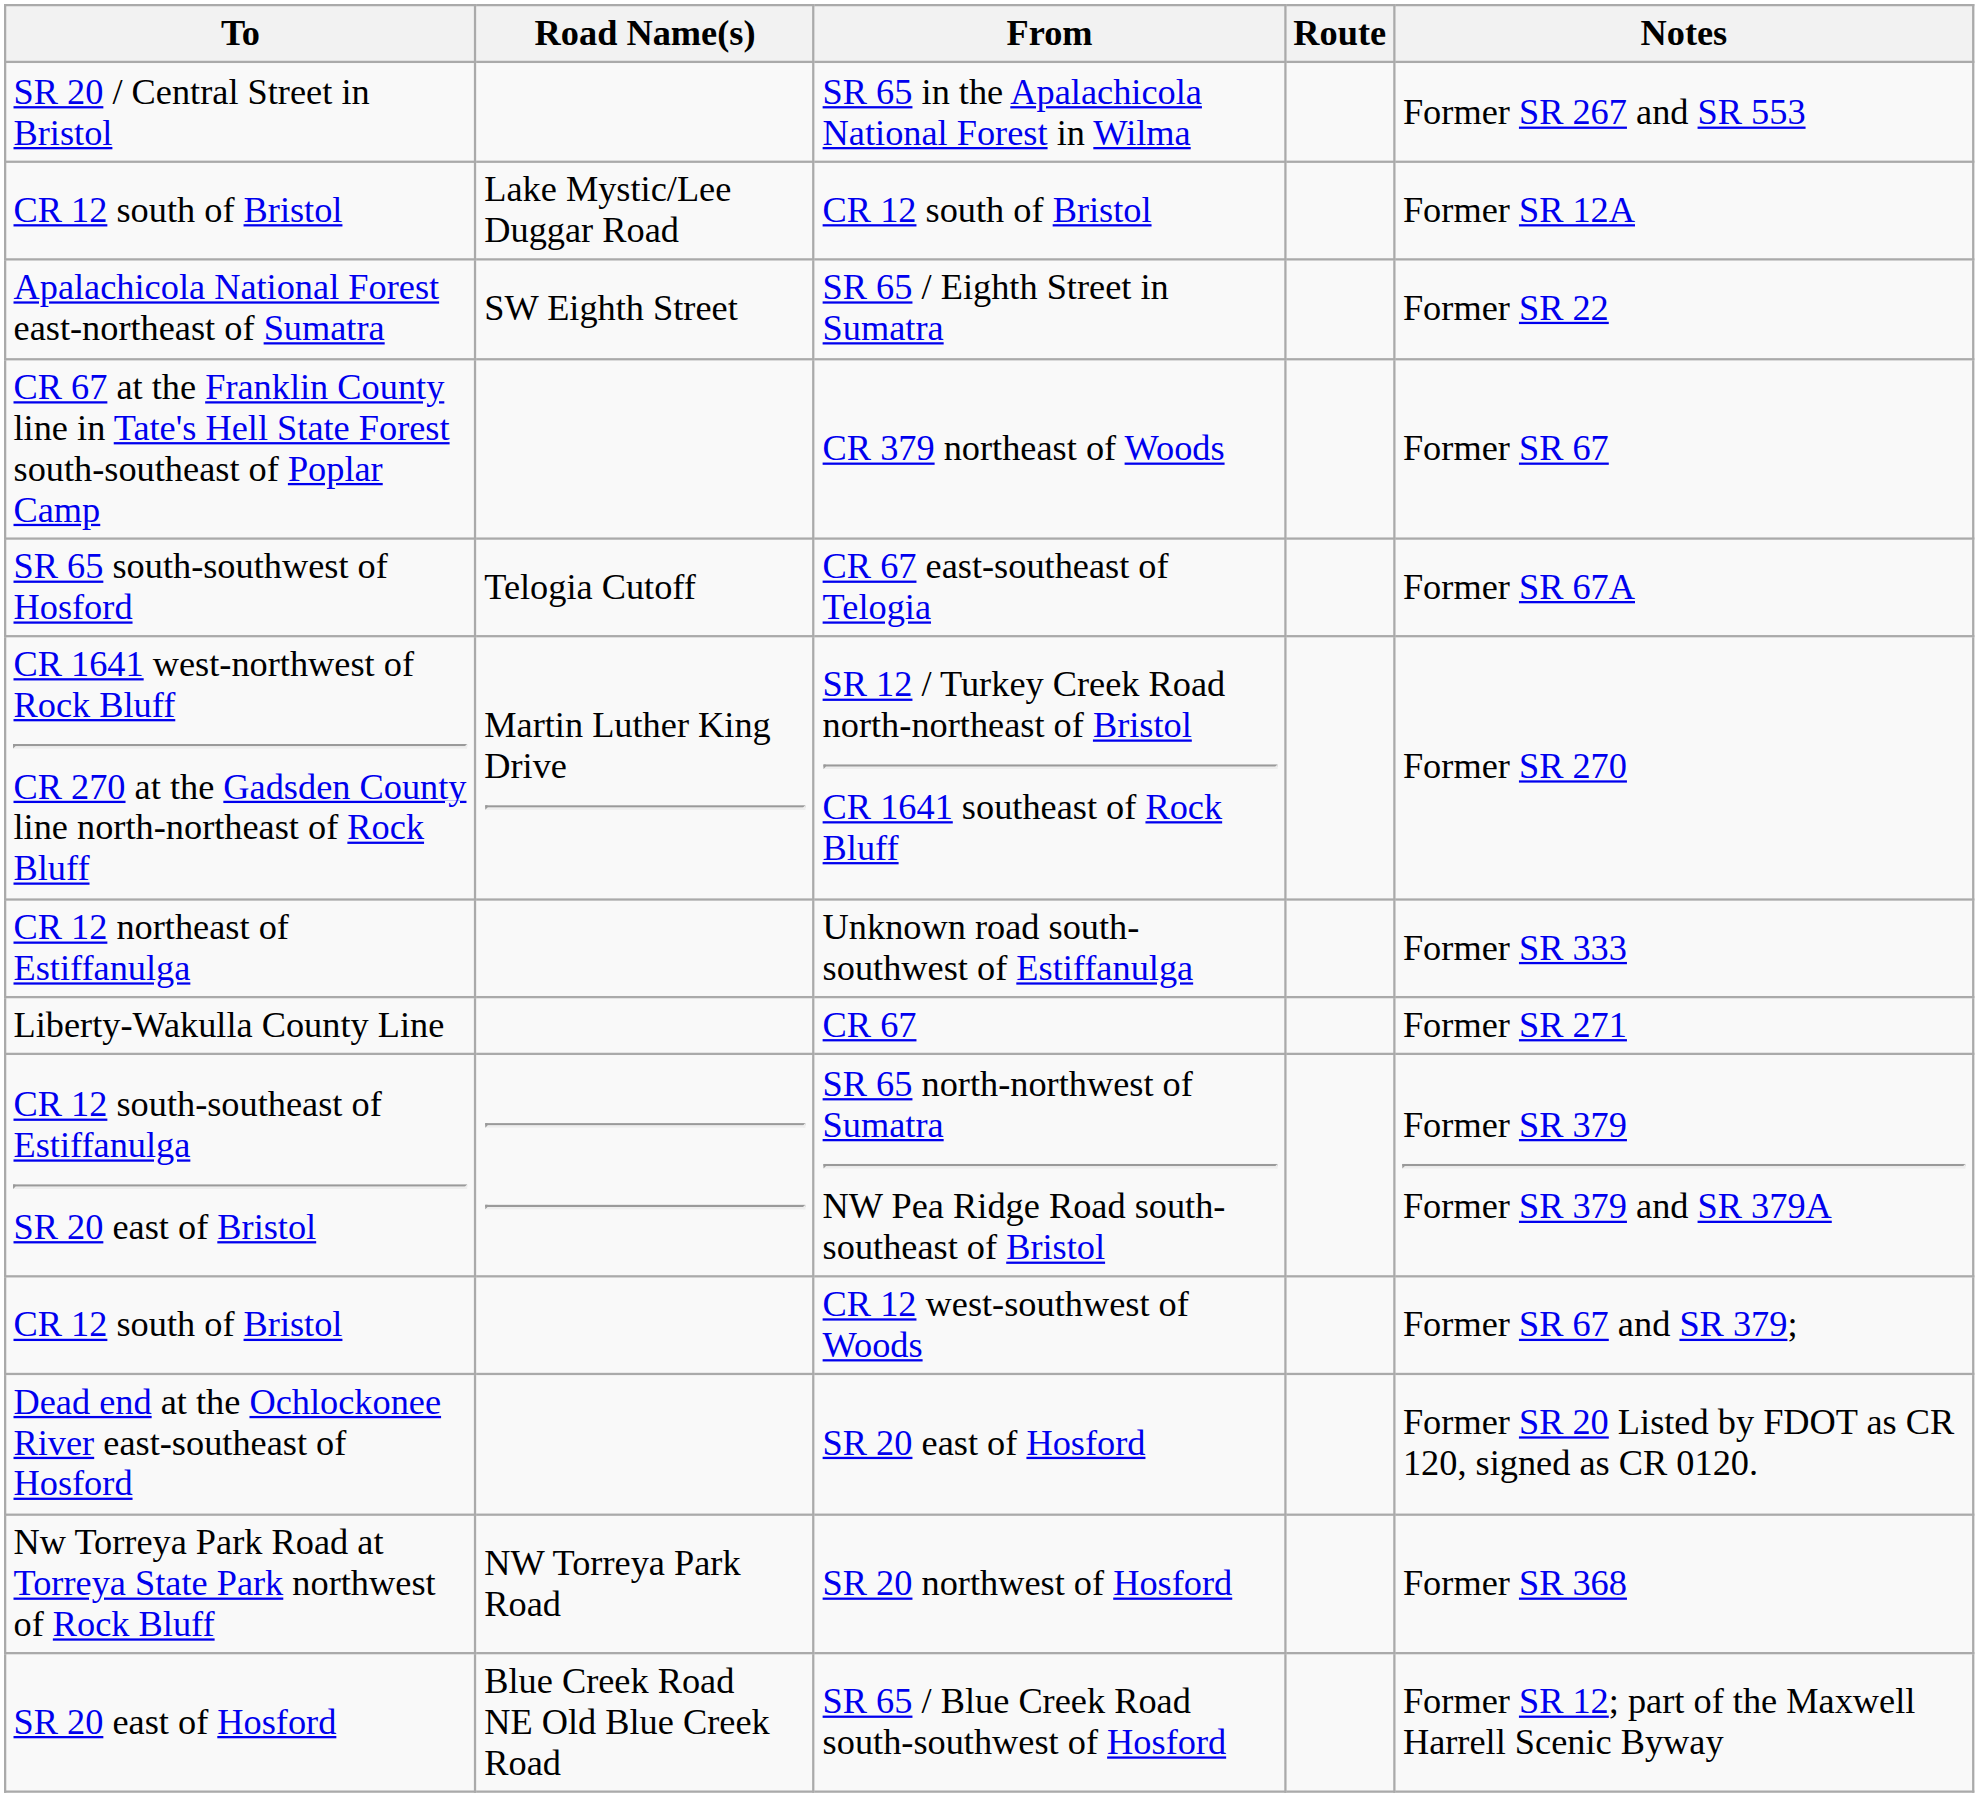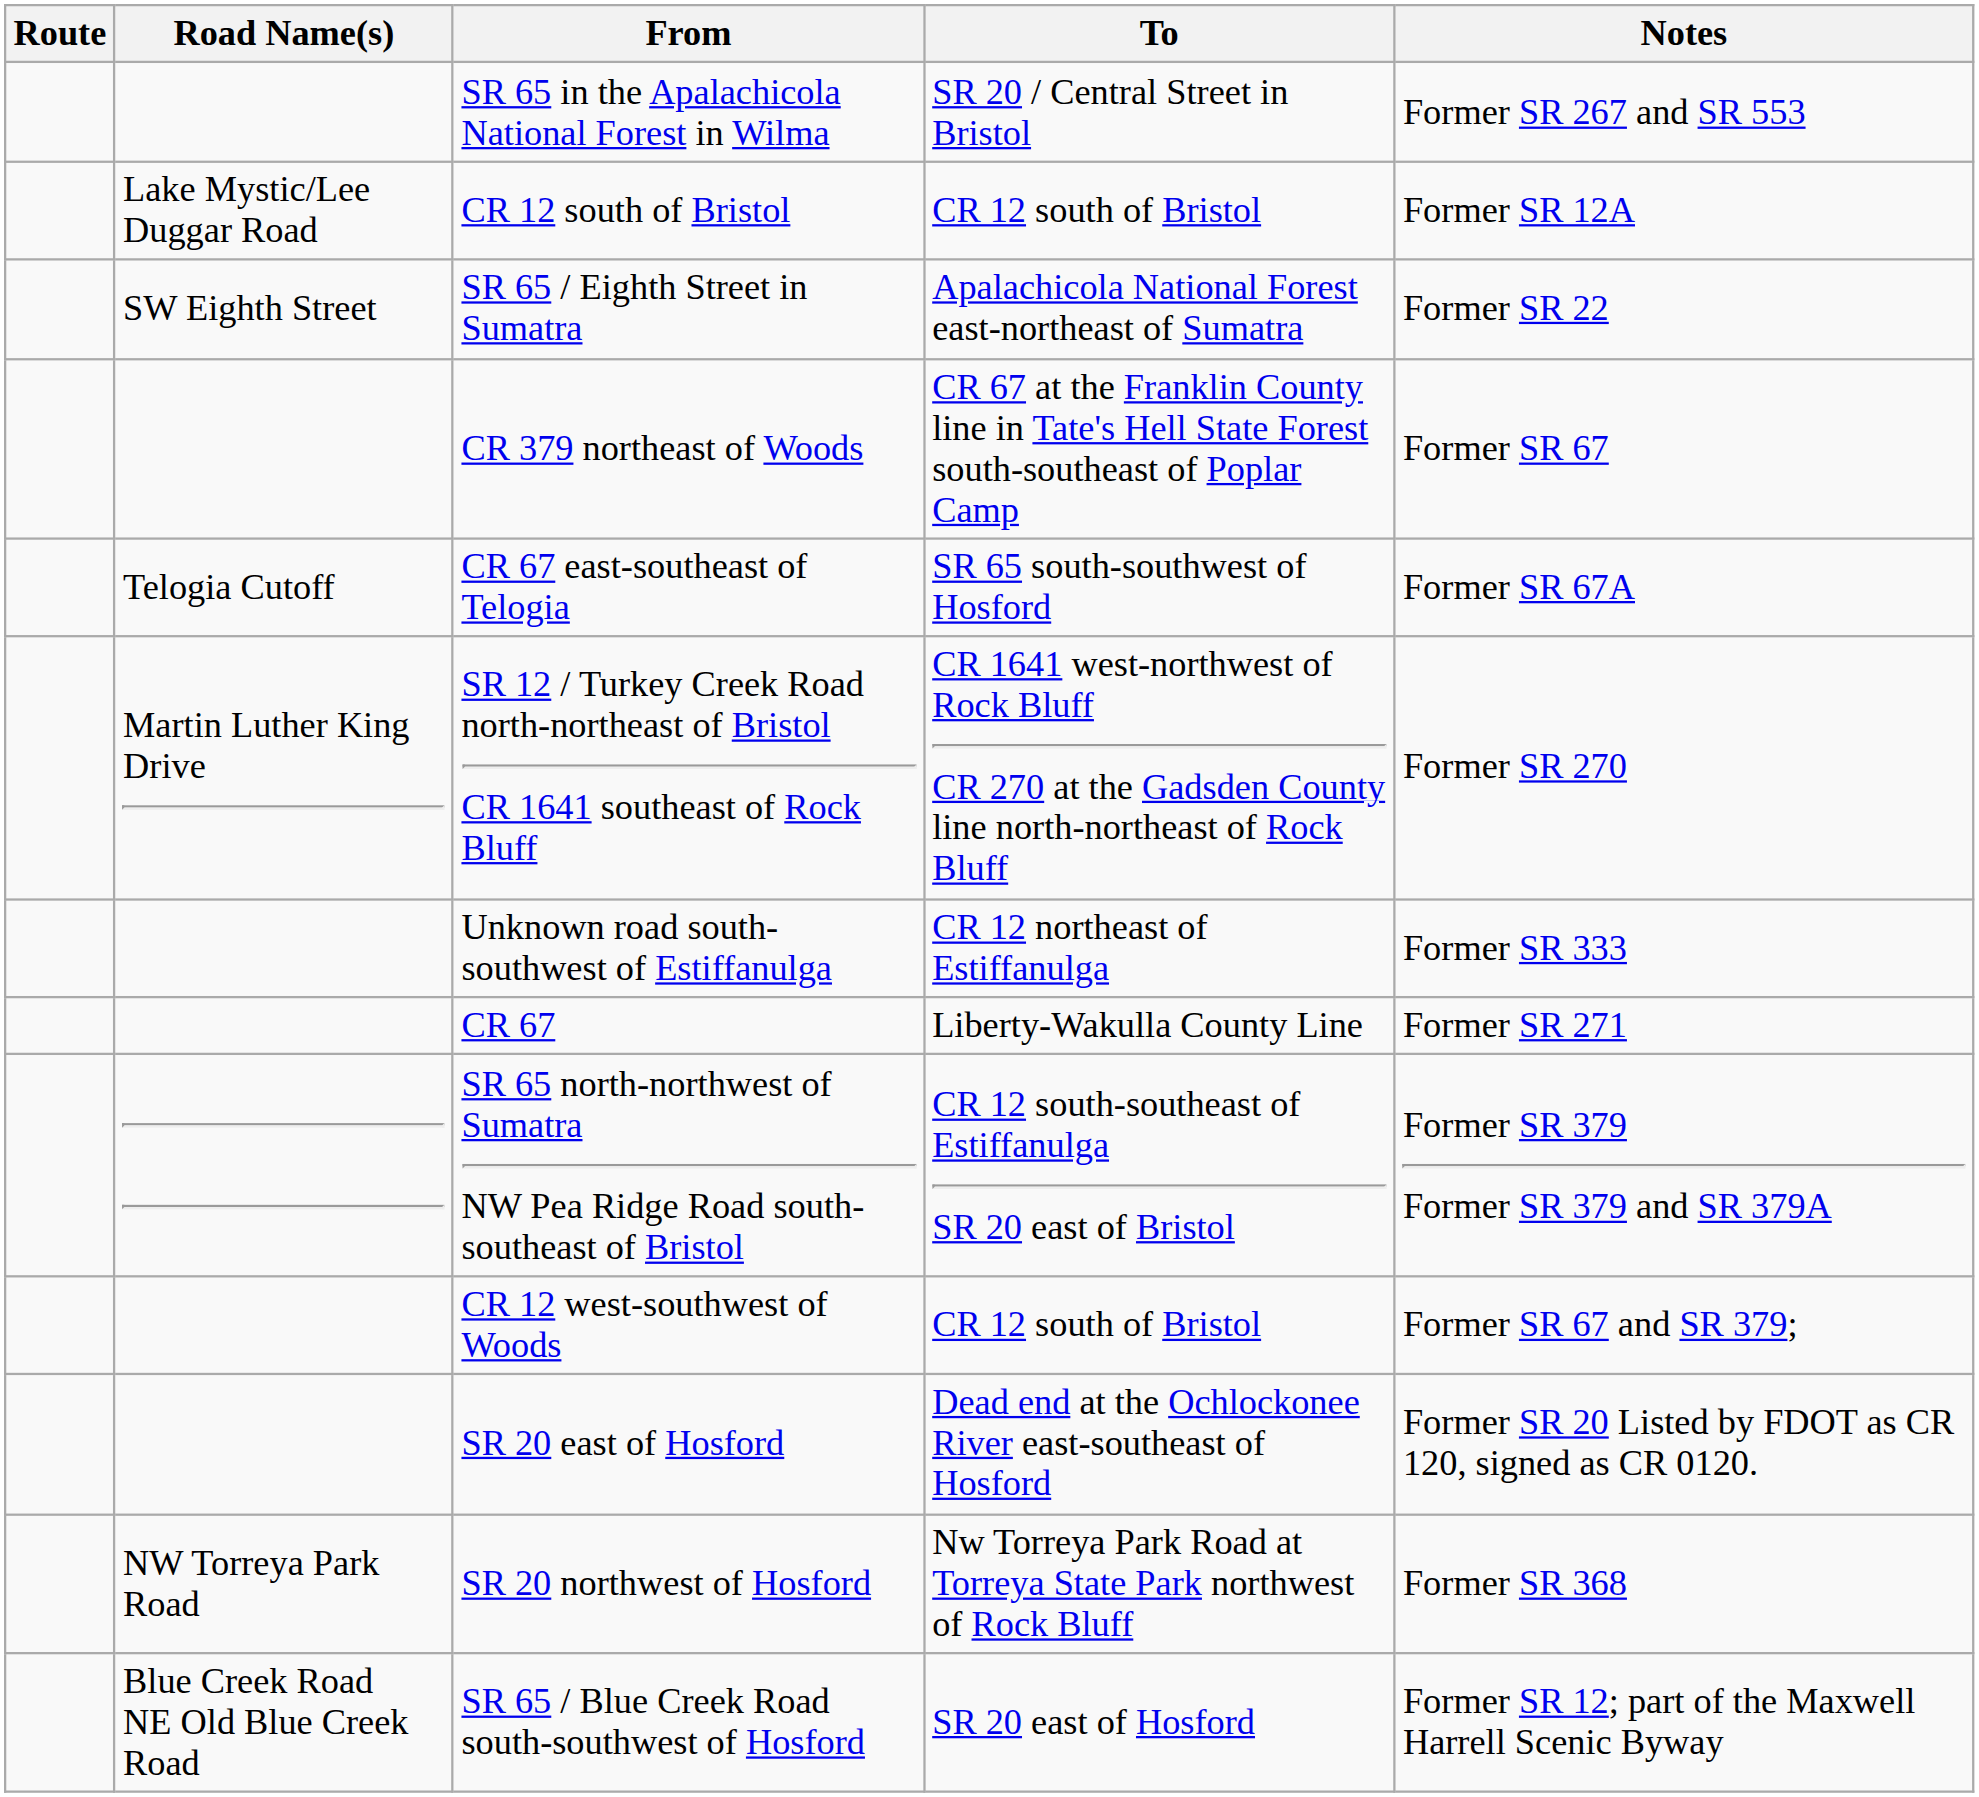 <table class="wikitable">
 <tr>
-<th width=200px>To</th>
+<th>Route</th>
 <th>Road Name(s)</th>
 <th width=200px>From</th>
-<th>Route</th>
+<th width=200px>To</th>
 <th>Notes</th>
 </tr>
 <tr>
-<td><a href='#'>SR 20</a> / Central Street in <a href='#'>Bristol</a></td>
+<td></td>
 <td></td>
 <td><a href='#'>SR 65</a> in the <a href='#'>Apalachicola National Forest</a> in <a href='#'>Wilma</a></td>
-<td></td>
+<td><a href='#'>SR 20</a> / Central Street in <a href='#'>Bristol</a></td>
 <td>Former <a href='#'>SR 267</a> and <a href='#'>SR 553</a></td>
 </tr>
 <tr>
-<td><a href='#'>CR 12</a> south of <a href='#'>Bristol</a></td>
+<td></td>
 <td>Lake Mystic/Lee Duggar Road</td>
 <td><a href='#'>CR 12</a> south of <a href='#'>Bristol</a></td>
-<td></td>
+<td><a href='#'>CR 12</a> south of <a href='#'>Bristol</a></td>
 <td>Former <a href='#'>SR 12A</a></td>
 </tr>
 <tr>
-<td><a href='#'>Apalachicola National Forest</a> east-northeast of <a href='#'>Sumatra</a></td>
+<td></td>
 <td>SW Eighth Street</td>
 <td><a href='#'>SR 65</a> / Eighth Street in <a href='#'>Sumatra</a></td>
-<td></td>
+<td><a href='#'>Apalachicola National Forest</a> east-northeast of <a href='#'>Sumatra</a></td>
 <td>Former <a href='#'>SR 22</a></td>
 </tr>
 <tr>
-<td><a href='#'>CR 67</a> at the <a href='#'>Franklin County</a> line in <a href='#'>Tate's Hell State Forest</a> south-southeast of <a href='#'>Poplar Camp</a></td>
+<td></td>
 <td></td>
 <td><a href='#'>CR 379</a> northeast of <a href='#'>Woods</a></td>
-<td></td>
+<td><a href='#'>CR 67</a> at the <a href='#'>Franklin County</a> line in <a href='#'>Tate's Hell State Forest</a> south-southeast of <a href='#'>Poplar Camp</a></td>
 <td>Former <a href='#'>SR 67</a></td>
 </tr>
 <tr>
-<td><a href='#'>SR 65</a> south-southwest of <a href='#'>Hosford</a></td>
+<td></td>
 <td>Telogia Cutoff</td>
 <td><a href='#'>CR 67</a> east-southeast of <a href='#'>Telogia</a></td>
-<td></td>
+<td><a href='#'>SR 65</a> south-southwest of <a href='#'>Hosford</a></td>
 <td>Former <a href='#'>SR 67A</a></td>
 </tr>
 <tr>
-<td><a href='#'>CR 1641</a> west-northwest of <a href='#'>Rock Bluff</a><hr><a href='#'>CR 270</a> at the <a href='#'>Gadsden County</a> line north-northeast of <a href='#'>Rock Bluff</a></td>
+<td></td>
 <td>Martin Luther King Drive<hr></td>
 <td><a href='#'>SR 12</a> / Turkey Creek Road north-northeast of <a href='#'>Bristol</a><hr><a href='#'>CR 1641</a> southeast of <a href='#'>Rock Bluff</a></td>
-<td></td>
+<td><a href='#'>CR 1641</a> west-northwest of <a href='#'>Rock Bluff</a><hr><a href='#'>CR 270</a> at the <a href='#'>Gadsden County</a> line north-northeast of <a href='#'>Rock Bluff</a></td>
 <td>Former <a href='#'>SR 270</a></td>
 </tr>
 <tr>
-<td><a href='#'>CR 12</a> northeast of <a href='#'>Estiffanulga</a></td>
+<td></td>
 <td></td>
 <td>Unknown road south-southwest of <a href='#'>Estiffanulga</a></td>
-<td></td>
+<td><a href='#'>CR 12</a> northeast of <a href='#'>Estiffanulga</a></td>
 <td>Former <a href='#'>SR 333</a></td>
 </tr>
 <tr>
-<td>Liberty-Wakulla County Line</td>
+<td></td>
 <td></td>
 <td><a href='#'>CR 67</a></td>
-<td></td>
+<td>Liberty-Wakulla County Line</td>
 <td>Former <a href='#'>SR 271</a></td>
 </tr>
 <tr>
-<td><a href='#'>CR 12</a> south-southeast of <a href='#'>Estiffanulga</a><hr><a href='#'>SR 20</a> east of <a href='#'>Bristol</a></td>
+<td></td>
 <td><hr><br><hr></td>
 <td><a href='#'>SR 65</a> north-northwest of <a href='#'>Sumatra</a><hr>NW Pea Ridge Road south-southeast of <a href='#'>Bristol</a></td>
-<td></td>
+<td><a href='#'>CR 12</a> south-southeast of <a href='#'>Estiffanulga</a><hr><a href='#'>SR 20</a> east of <a href='#'>Bristol</a></td>
 <td>Former <a href='#'>SR 379</a><hr>Former <a href='#'>SR 379</a> and <a href='#'>SR 379A</a></td>
 </tr>
 <tr>
-<td><a href='#'>CR 12</a> south of <a href='#'>Bristol</a></td>
+<td></td>
 <td></td>
 <td><a href='#'>CR 12</a> west-southwest of <a href='#'>Woods</a></td>
-<td></td>
+<td><a href='#'>CR 12</a> south of <a href='#'>Bristol</a></td>
 <td>Former <a href='#'>SR 67</a> and <a href='#'>SR 379</a>;</td>
 </tr>
 <tr>
-<td><a href='#'>Dead end</a> at the <a href='#'>Ochlockonee River</a> east-southeast of <a href='#'>Hosford</a></td>
+<td></td>
 <td></td>
 <td><a href='#'>SR 20</a> east of <a href='#'>Hosford</a></td>
-<td></td>
+<td><a href='#'>Dead end</a> at the <a href='#'>Ochlockonee River</a> east-southeast of <a href='#'>Hosford</a></td>
 <td>Former <a href='#'>SR 20</a> Listed by FDOT as CR 120, signed as CR 0120.</td>
 </tr>
 <tr>
-<td>Nw Torreya Park Road at <a href='#'>Torreya State Park</a> northwest of <a href='#'>Rock Bluff</a></td>
+<td></td>
 <td>NW Torreya Park Road</td>
 <td><a href='#'>SR 20</a> northwest of <a href='#'>Hosford</a></td>
-<td></td>
+<td>Nw Torreya Park Road at <a href='#'>Torreya State Park</a> northwest of <a href='#'>Rock Bluff</a></td>
 <td>Former <a href='#'>SR 368</a></td>
 </tr>
 <tr>
-<td><a href='#'>SR 20</a> east of <a href='#'>Hosford</a></td>
+<td></td>
 <td>Blue Creek Road<br>NE Old Blue Creek Road</td>
 <td><a href='#'>SR 65</a> / Blue Creek Road south-southwest of <a href='#'>Hosford</a></td>
-<td></td>
+<td><a href='#'>SR 20</a> east of <a href='#'>Hosford</a></td>
 <td>Former <a href='#'>SR 12</a>; part of the Maxwell Harrell Scenic Byway</td>
 </tr>
 </table>
